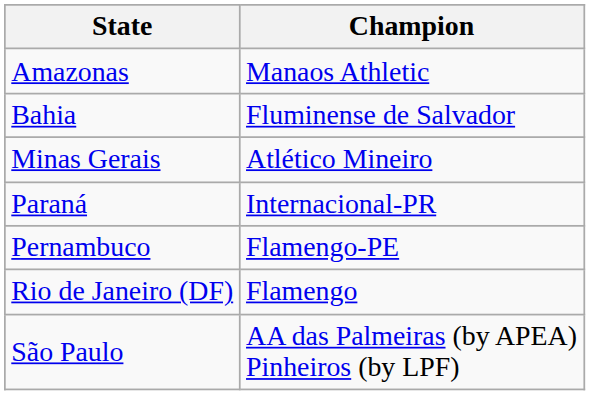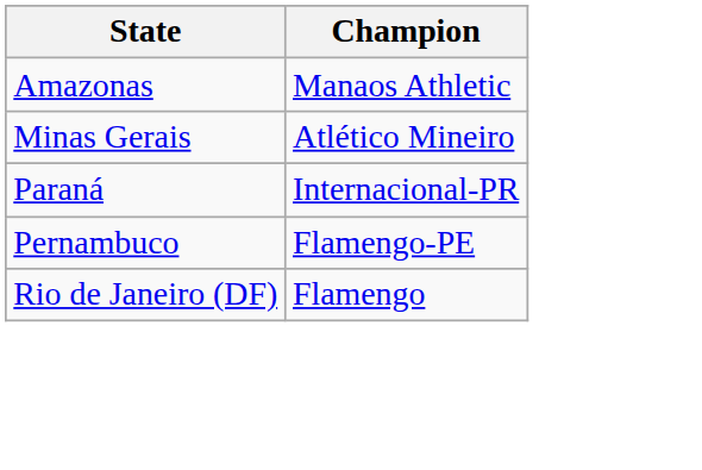 <table class="wikitable">
 <tr>
 <th>State</th>
 <th>Champion</th>
 </tr>
 <tr>
 <td><a href='#'>Amazonas</a></td>
 <td><a href='#'>Manaos Athletic</a></td>
-</tr>
-<tr>
-<td><a href='#'>Bahia</a></td>
-<td><a href='#'>Fluminense de Salvador</a></td>
 </tr>
 <tr>
 <td><a href='#'>Minas Gerais</a></td>
 <td><a href='#'>Atlético Mineiro</a></td>
 </tr>
 <tr>
 <td><a href='#'>Paraná</a></td>
 <td><a href='#'>Internacional-PR</a></td>
 </tr>
 <tr>
 <td><a href='#'>Pernambuco</a></td>
 <td><a href='#'>Flamengo-PE</a></td>
 </tr>
 <tr>
 <td><a href='#'>Rio de Janeiro (DF)</a></td>
 <td><a href='#'>Flamengo</a></td>
 </tr>
-<tr>
-<td><a href='#'>São Paulo</a></td>
-<td><a href='#'>AA das Palmeiras</a> (by APEA)<br><a href='#'>Pinheiros</a> (by LPF)</td>
-</tr>
 </table>
